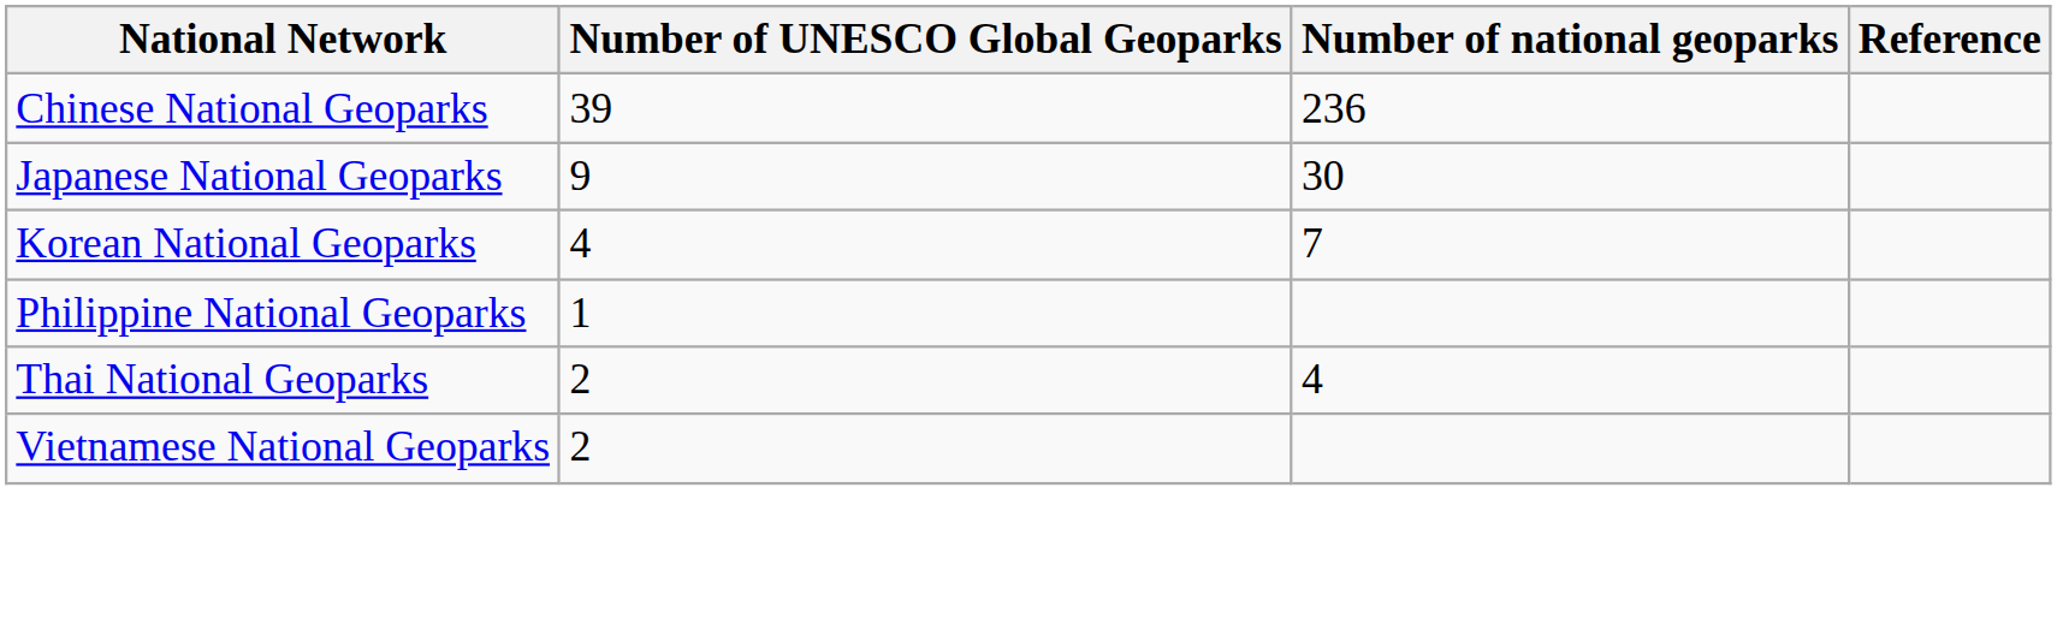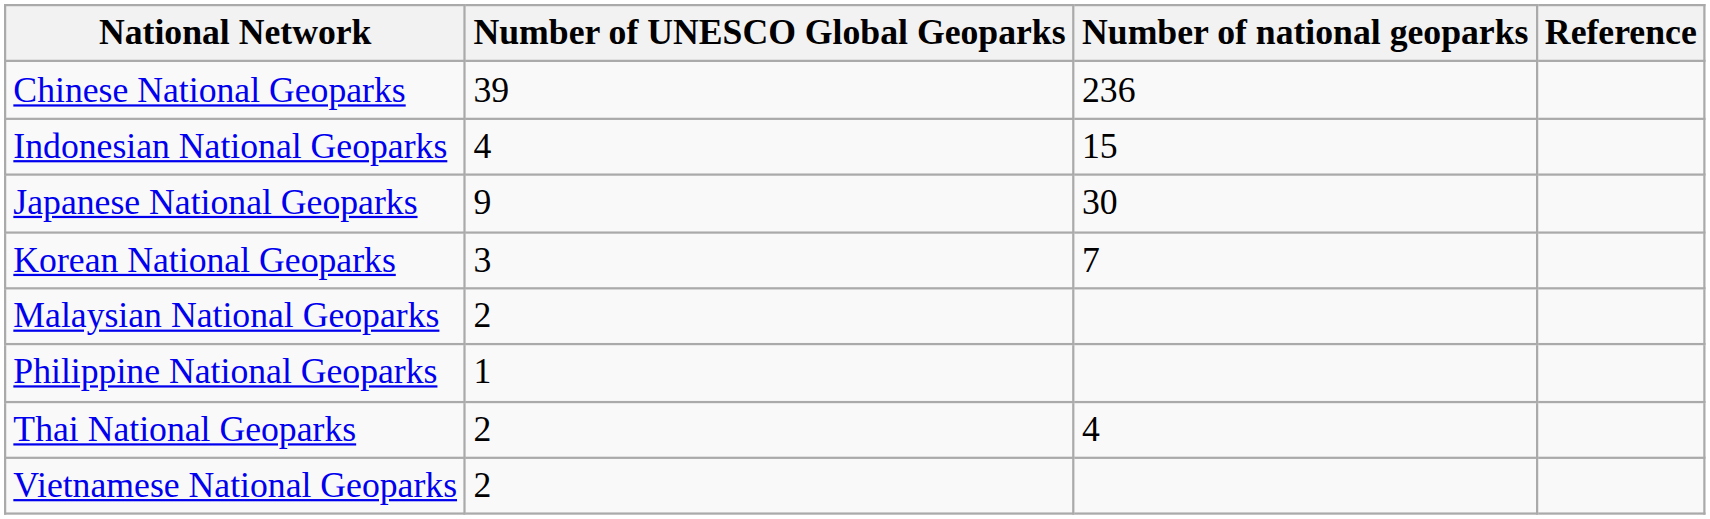 <table class="wikitable">
 <tr>
 <th>National Network</th>
 <th>Number of UNESCO Global Geoparks</th>
 <th>Number of national geoparks</th>
 <th>Reference</th>
 </tr>
 <tr>
 <td><a href='#'>Chinese National Geoparks</a></td>
 <td>39</td>
 <td>236</td>
 <td></td>
 </tr>
 <tr>
+<td><a href='#'>Indonesian National Geoparks</a></td>
+<td>4</td>
+<td>15</td>
+<td></td>
+</tr>
+<tr>
 <td><a href='#'>Japanese National Geoparks</a></td>
 <td>9</td>
 <td>30</td>
 <td></td>
 </tr>
 <tr>
 <td><a href='#'>Korean National Geoparks</a></td>
-<td>4</td>
+<td>3</td>
 <td>7</td>
+<td></td>
+</tr>
+<tr>
+<td><a href='#'>Malaysian National Geoparks</a></td>
+<td>2</td>
+<td></td>
 <td></td>
 </tr>
 <tr>
 <td><a href='#'>Philippine National Geoparks</a></td>
 <td>1</td>
 <td></td>
 <td></td>
 </tr>
 <tr>
 <td><a href='#'>Thai National Geoparks</a></td>
 <td>2</td>
 <td>4</td>
 <td></td>
 </tr>
 <tr>
 <td><a href='#'>Vietnamese National Geoparks</a></td>
 <td>2</td>
 <td></td>
 <td></td>
 </tr>
 </table>
